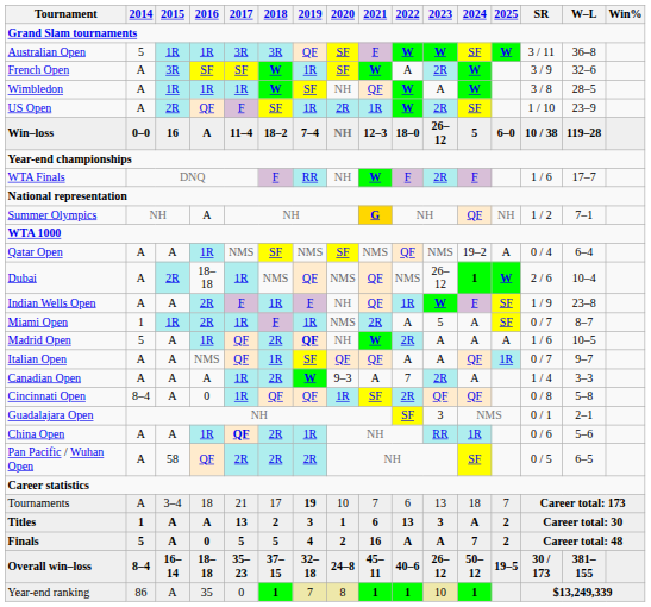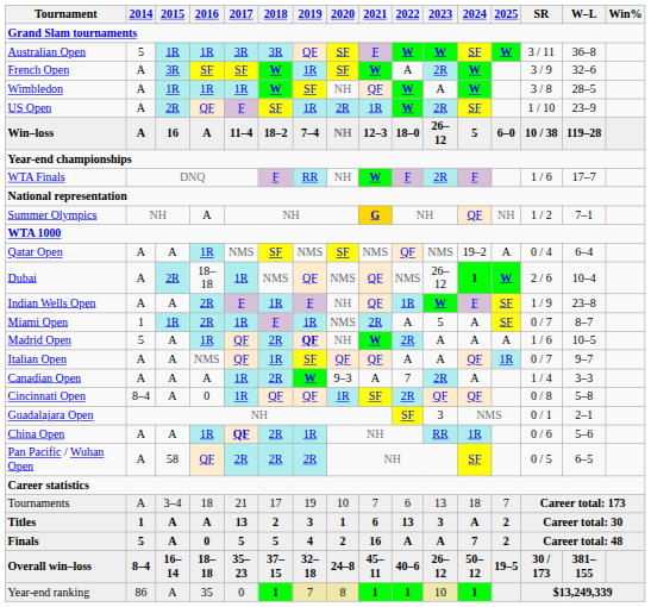 <table class="wikitable nowrap" style=text-align:center>
 <tr>
 <th>Tournament</th>
 <th><a href='#'>2014</a></th>
 <th><a href='#'>2015</a></th>
 <th><a href='#'>2016</a></th>
 <th><a href='#'>2017</a></th>
 <th><a href='#'>2018</a></th>
 <th><a href='#'>2019</a></th>
 <th><a href='#'>2020</a></th>
 <th><a href='#'>2021</a></th>
 <th><a href='#'>2022</a></th>
 <th><a href='#'>2023</a></th>
 <th><a href='#'>2024</a></th>
 <th><a href='#'>2025</a></th>
 <th>SR</th>
 <th>W–L</th>
 <th>Win%</th>
 </tr>
 <tr>
 <td colspan="16" style="text-align:left"><strong><a href='#'>Grand Slam tournaments</a></strong></td>
 </tr>
 <tr>
 <td align=left><a href='#'>Australian Open</a></td>
 <td>5</td>
 <td style=background:#afeeee><a href='#'>1R</a></td>
 <td style=background:#afeeee><a href='#'>1R</a></td>
 <td style=background:#afeeee><a href='#'>3R</a></td>
 <td style=background:#afeeee><a href='#'>3R</a></td>
 <td style=background:#ffebcd><a href='#'>QF</a></td>
 <td style=background:yellow><a href='#'>SF</a></td>
 <td style=background:thistle><a href='#'>F</a></td>
 <td style=background:lime><a href='#'><strong>W</strong></a></td>
 <td style=background:lime><a href='#'><strong>W</strong></a></td>
 <td style=background:yellow><a href='#'>SF</a></td>
 <td style=background:lime><a href='#'><strong>W</strong></a></td>
 <td>3 / 11</td>
 <td>36–8</td>
 <td></td>
 </tr>
 <tr>
 <td align=left><a href='#'>French Open</a></td>
 <td>A</td>
 <td style=background:#afeeee><a href='#'>3R</a></td>
 <td style=background:yellow><a href='#'>SF</a></td>
 <td style=background:yellow><a href='#'>SF</a></td>
 <td style=background:lime><a href='#'><strong>W</strong></a></td>
 <td style=background:#afeeee><a href='#'>1R</a></td>
 <td style=background:yellow><a href='#'>SF</a></td>
 <td style=background:lime><a href='#'><strong>W</strong></a></td>
 <td>A</td>
 <td style=background:#afeeee><a href='#'>2R</a></td>
 <td style=background:lime><a href='#'><strong>W</strong></a></td>
 <td></td>
 <td>3 / 9</td>
 <td>32–6</td>
 <td></td>
 </tr>
 <tr>
 <td align=left><a href='#'>Wimbledon</a></td>
 <td>A</td>
 <td style=background:#afeeee><a href='#'>1R</a></td>
 <td style=background:#afeeee><a href='#'>1R</a></td>
 <td style=background:#afeeee><a href='#'>1R</a></td>
 <td style=background:lime><a href='#'><strong>W</strong></a></td>
 <td style=background:yellow><a href='#'>SF</a></td>
 <td style=color:#767676>NH</td>
 <td style=background:#ffebcd><a href='#'>QF</a></td>
 <td style=background:lime><a href='#'><strong>W</strong></a></td>
 <td>A</td>
 <td style=background:lime><a href='#'><strong>W</strong></a></td>
 <td></td>
 <td>3 / 8</td>
 <td>28–5</td>
 <td></td>
 </tr>
 <tr>
 <td align=left><a href='#'>US Open</a></td>
 <td>A</td>
 <td style=background:#afeeee><a href='#'>2R</a></td>
 <td style=background:#ffebcd><a href='#'>QF</a></td>
 <td style=background:thistle><a href='#'>F</a></td>
 <td style=background:yellow><a href='#'>SF</a></td>
 <td style=background:#afeeee><a href='#'>1R</a></td>
 <td style=background:#afeeee><a href='#'>2R</a></td>
 <td style=background:#afeeee><a href='#'>1R</a></td>
 <td style=background:lime><a href='#'><strong>W</strong></a></td>
 <td style=background:#afeeee><a href='#'>2R</a></td>
 <td style=background:yellow><a href='#'>SF</a></td>
 <td></td>
 <td>1 / 10</td>
 <td>23–9</td>
 <td></td>
 </tr>
 <tr style=font-weight:bold;background:#efefef>
 <td align=left>Win–loss</td>
-<td>0–0</td>
+<td>A</td>
 <td>16</td>
 <td>A</td>
 <td>11–4</td>
 <td>18–2</td>
 <td>7–4</td>
 <td style=color:#767676>NH</td>
 <td>12–3</td>
 <td>18–0</td>
 <td>26–12</td>
 <td>5</td>
 <td>6–0</td>
 <td>10 / 38</td>
 <td>119–28</td>
 <td></td>
 </tr>
 <tr>
 <td colspan="16" style="text-align:left"><strong>Year-end championships</strong></td>
 </tr>
 <tr>
 <td align=left><a href='#'>WTA Finals</a></td>
 <td colspan=4 style="color:#767676">DNQ</td>
 <td bgcolor=thistle><a href='#'>F</a></td>
 <td bgcolor=afeeee><a href='#'>RR</a></td>
 <td style=color:#767676>NH</td>
 <td bgcolor=lime><a href='#'><strong>W</strong></a></td>
 <td bgcolor=thistle><a href='#'>F</a></td>
 <td bgcolor=afeeee><a href='#'>2R</a></td>
 <td bgcolor=thistle><a href='#'>F</a></td>
 <td></td>
 <td>1 / 6</td>
 <td>17–7</td>
 <td></td>
 </tr>
 <tr>
 <td colspan="16" align="left"><strong>National representation</strong></td>
 </tr>
 <tr>
 <td align=left><a href='#'>Summer Olympics</a></td>
 <td style=color:#767676 colspan="2">NH</td>
 <td>A</td>
 <td style=color:#767676 colspan="4">NH</td>
 <td bgcolor=gold><strong><a href='#'>G</a></strong></td>
 <td colspan="2" style=color:#767676>NH</td>
 <td bgcolor=ffebcd><a href='#'>QF</a></td>
 <td style=color:#767676 colspan="1">NH</td>
 <td>1 / 2</td>
 <td>7–1</td>
 <td></td>
 </tr>
 <tr>
 <td colspan="16" style="text-align:left"><strong><a href='#'>WTA 1000</a></strong></td>
 </tr>
 <tr>
 <td align=left><a href='#'>Qatar Open</a></td>
 <td>A</td>
 <td>A</td>
 <td bgcolor=afeeee><a href='#'>1R</a></td>
 <td style=color:#696969>NMS</td>
 <td bgcolor=yellow><a href='#'>SF</a></td>
 <td style=color:#696969>NMS</td>
 <td bgcolor=yellow><a href='#'>SF</a></td>
 <td style=color:#696969>NMS</td>
 <td bgcolor=ffebcd><a href='#'>QF</a></td>
 <td style=color:#696969>NMS</td>
 <td>19–2</td>
 <td>A</td>
 <td>0 / 4</td>
 <td>6–4</td>
 <td></td>
 </tr>
 <tr>
 <td align=left><a href='#'>Dubai</a></td>
 <td>A</td>
 <td bgcolor=afeeee><a href='#'>2R</a></td>
 <td>18–18</td>
 <td bgcolor=afeeee><a href='#'>1R</a></td>
 <td style=color:#696969>NMS</td>
 <td bgcolor=ffebcd><a href='#'>QF</a></td>
 <td style=color:#696969>NMS</td>
 <td bgcolor=ffebcd><a href='#'>QF</a></td>
 <td style=color:#696969>NMS</td>
 <td>26–12</td>
 <td bgcolor=lime><strong>1</strong></td>
 <td bgcolor=lime><a href='#'><strong>W</strong></a></td>
 <td>2 / 6</td>
 <td>10–4</td>
 <td></td>
 </tr>
 <tr>
 <td align=left><a href='#'>Indian Wells Open</a></td>
 <td>A</td>
 <td>A</td>
 <td bgcolor=afeeee><a href='#'>2R</a></td>
 <td bgcolor=thistle><a href='#'>F</a></td>
 <td bgcolor=afeeee><a href='#'>1R</a></td>
 <td bgcolor=thistle><a href='#'>F</a></td>
 <td style="color:#767676">NH</td>
 <td bgcolor=ffebcd><a href='#'>QF</a></td>
 <td bgcolor=afeeee><a href='#'>1R</a></td>
 <td bgcolor=lime><a href='#'><strong>W</strong></a></td>
 <td bgcolor=thistle><a href='#'>F</a></td>
 <td bgcolor=yellow><a href='#'>SF</a></td>
 <td>1 / 9</td>
 <td>23–8</td>
 <td></td>
 </tr>
 <tr>
 <td align=left><a href='#'>Miami Open</a></td>
 <td>1</td>
 <td bgcolor=afeeee><a href='#'>1R</a></td>
 <td bgcolor=afeeee><a href='#'>2R</a></td>
 <td bgcolor=afeeee><a href='#'>1R</a></td>
 <td bgcolor=thistle><a href='#'>F</a></td>
 <td bgcolor=afeeee><a href='#'>1R</a></td>
 <td style=color:#696969>NMS</td>
 <td bgcolor=afeeee><a href='#'>2R</a></td>
 <td>A</td>
 <td>5</td>
 <td>A</td>
 <td bgcolor=yellow><a href='#'>SF</a></td>
 <td>0 / 7</td>
 <td>8–7</td>
 <td></td>
 </tr>
 <tr>
 <td align=left><a href='#'>Madrid Open</a></td>
 <td>5</td>
 <td>A</td>
 <td bgcolor=afeeee><a href='#'>1R</a></td>
 <td bgcolor=ffebcd><a href='#'>QF</a></td>
 <td bgcolor=afeeee><a href='#'>2R</a></td>
 <td bgcolor=ffebcd><strong><a href='#'>QF</a></strong></td>
 <td style="color:#767676">NH</td>
 <td bgcolor=lime><a href='#'><strong>W</strong></a></td>
 <td bgcolor=afeeee><a href='#'>2R</a></td>
 <td>A</td>
 <td>A</td>
 <td>A</td>
 <td>1 / 6</td>
 <td>10–5</td>
 <td></td>
 </tr>
 <tr>
 <td align=left><a href='#'>Italian Open</a></td>
 <td>A</td>
 <td>A</td>
 <td style=color:#696969>NMS</td>
 <td bgcolor=ffebcd><a href='#'>QF</a></td>
 <td bgcolor=afeeee><a href='#'>1R</a></td>
 <td bgcolor=yellow><a href='#'>SF</a></td>
 <td bgcolor=ffebcd><a href='#'>QF</a></td>
 <td bgcolor=ffebcd><a href='#'>QF</a></td>
 <td>A</td>
 <td>A</td>
 <td bgcolor=ffebcd><a href='#'>QF</a></td>
 <td bgcolor=afeeee><a href='#'>1R</a></td>
 <td>0 / 7</td>
 <td>9–7</td>
 <td></td>
 </tr>
 <tr>
 <td align=left><a href='#'>Canadian Open</a></td>
 <td>A</td>
 <td>A</td>
 <td>A</td>
 <td bgcolor=afeeee><a href='#'>1R</a></td>
 <td bgcolor=afeeee><a href='#'>2R</a></td>
 <td bgcolor=lime><a href='#'><strong>W</strong></a></td>
 <td>9–3</td>
 <td>A</td>
 <td>7</td>
 <td bgcolor=afeeee><a href='#'>2R</a></td>
 <td>A</td>
 <td></td>
 <td>1 / 4</td>
 <td>3–3</td>
 <td></td>
 </tr>
 <tr>
 <td align=left><a href='#'>Cincinnati Open</a></td>
 <td>8–4</td>
 <td>A</td>
 <td>0</td>
 <td bgcolor=afeeee><a href='#'>1R</a></td>
 <td bgcolor=ffebcd><a href='#'>QF</a></td>
 <td bgcolor=ffebcd><a href='#'>QF</a></td>
 <td bgcolor=afeeee><a href='#'>1R</a></td>
 <td style=background:yellow><a href='#'>SF</a></td>
 <td bgcolor=afeeee><a href='#'>2R</a></td>
 <td bgcolor=ffebcd><a href='#'>QF</a></td>
 <td bgcolor=ffebcd><a href='#'>QF</a></td>
 <td></td>
 <td>0 / 8</td>
 <td>5–8</td>
 <td></td>
 </tr>
 <tr>
 <td align="left"><a href='#'>Guadalajara Open</a></td>
 <td colspan="8" style="color:#767676">NH</td>
 <td bgcolor="yellow"><a href='#'>SF</a></td>
 <td>3</td>
 <td colspan="2" style="color:#767676">NMS</td>
 <td>0 / 1</td>
 <td>2–1</td>
 <td></td>
 </tr>
 <tr>
 <td align=left><a href='#'>China Open</a></td>
 <td>A</td>
 <td>A</td>
 <td bgcolor=afeeee><a href='#'>1R</a></td>
 <td bgcolor=ffebcd><strong><a href='#'>QF</a></strong></td>
 <td bgcolor=afeeee><a href='#'>2R</a></td>
 <td bgcolor=afeeee><a href='#'>1R</a></td>
 <td colspan="3" style="color:#767676">NH</td>
 <td bgcolor=afeeee><a href='#'>RR</a></td>
 <td bgcolor=afeeee><a href='#'>1R</a></td>
 <td></td>
 <td>0 / 6</td>
 <td>5–6</td>
 <td></td>
 </tr>
 <tr>
 <td align=left><a href='#'>Pan Pacific</a> / <a href='#'>Wuhan Open</a></td>
 <td>A</td>
 <td>58</td>
 <td bgcolor=ffebcd><a href='#'>QF</a></td>
 <td bgcolor=afeeee><a href='#'>2R</a></td>
 <td bgcolor=afeeee><a href='#'>2R</a></td>
 <td bgcolor=afeeee><a href='#'>2R</a></td>
 <td colspan="4" style="color:#767676">NH</td>
 <td bgcolor=yellow><a href='#'>SF</a></td>
 <td></td>
 <td>0 / 5</td>
 <td>6–5</td>
 <td></td>
 </tr>
 <tr>
 <td colspan="16" align="left"><strong>Career statistics</strong></td>
 </tr>
 <tr style=background:#efefef>
 <td align=left>Tournaments</td>
 <td>A</td>
 <td>3–4</td>
 <td>18</td>
 <td>21</td>
 <td>17</td>
-<td><strong>19</strong></td>
+<td>19</td>
 <td>10</td>
 <td>7</td>
 <td>6</td>
 <td>13</td>
 <td>18</td>
 <td>7</td>
 <td colspan="3"><strong>Career total: 173</strong></td>
 </tr>
 <tr style=font-weight:bold;background:#efefef>
 <td align=left>Titles</td>
 <td>1</td>
 <td>A</td>
 <td>A</td>
 <td>13</td>
 <td>2</td>
 <td>3</td>
 <td>1</td>
 <td>6</td>
 <td>13</td>
 <td>3</td>
 <td>A</td>
 <td>2</td>
 <td colspan="3">Career total: 30</td>
 </tr>
 <tr style=font-weight:bold;background:#efefef>
 <td align=left>Finals</td>
 <td>5</td>
 <td>A</td>
 <td>0</td>
 <td>5</td>
 <td>5</td>
 <td>4</td>
 <td>2</td>
 <td>16</td>
 <td>A</td>
 <td>A</td>
 <td>7</td>
 <td>2</td>
 <td colspan="3">Career total: 48</td>
 </tr>
 <tr style=font-weight:bold;background:#efefef>
 <td align=left>Overall win–loss</td>
 <td>8–4</td>
 <td>16–14</td>
 <td>18–18</td>
 <td>35–23</td>
 <td>37–15</td>
 <td>32–18</td>
 <td>24–8</td>
 <td>45–11</td>
 <td>40–6</td>
 <td>26–12</td>
 <td>50–12</td>
 <td>19–5</td>
 <td>30 / 173</td>
 <td>381–155</td>
 <td></td>
 </tr>
 <tr style=background:#efefef>
 <td align=left>Year-end ranking</td>
 <td>86</td>
 <td>A</td>
 <td>35</td>
 <td>0</td>
 <td style=background:lime><strong>1</strong></td>
 <td style=background:#eee8aa>7</td>
 <td style=background:#eee8aa>8</td>
 <td style=background:lime><strong>1</strong></td>
 <td bgcolor=lime><strong>1</strong></td>
 <td style=background:#eee8aa>10</td>
 <td bgcolor=lime><strong>1</strong></td>
 <td></td>
 <td colspan="3"><strong>$13,249,339</strong></td>
 </tr>
 </table>
